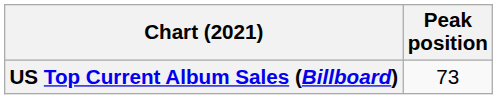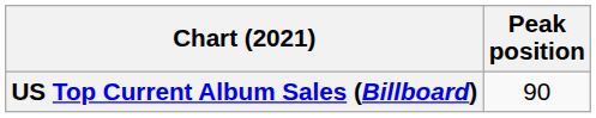 <table class="wikitable plainrowheaders" style="text-align:center">
 <tr>
 <th scope="col">Chart (2021)</th>
 <th scope="col">Peak<br>position</th>
 </tr>
 <tr>
 <th scope="row">US <a href='#'>Top Current Album Sales</a> (<em><a href='#'>Billboard</a></em>)</th>
-<td>73</td>
+<td>90</td>
 </tr>
 </table>
